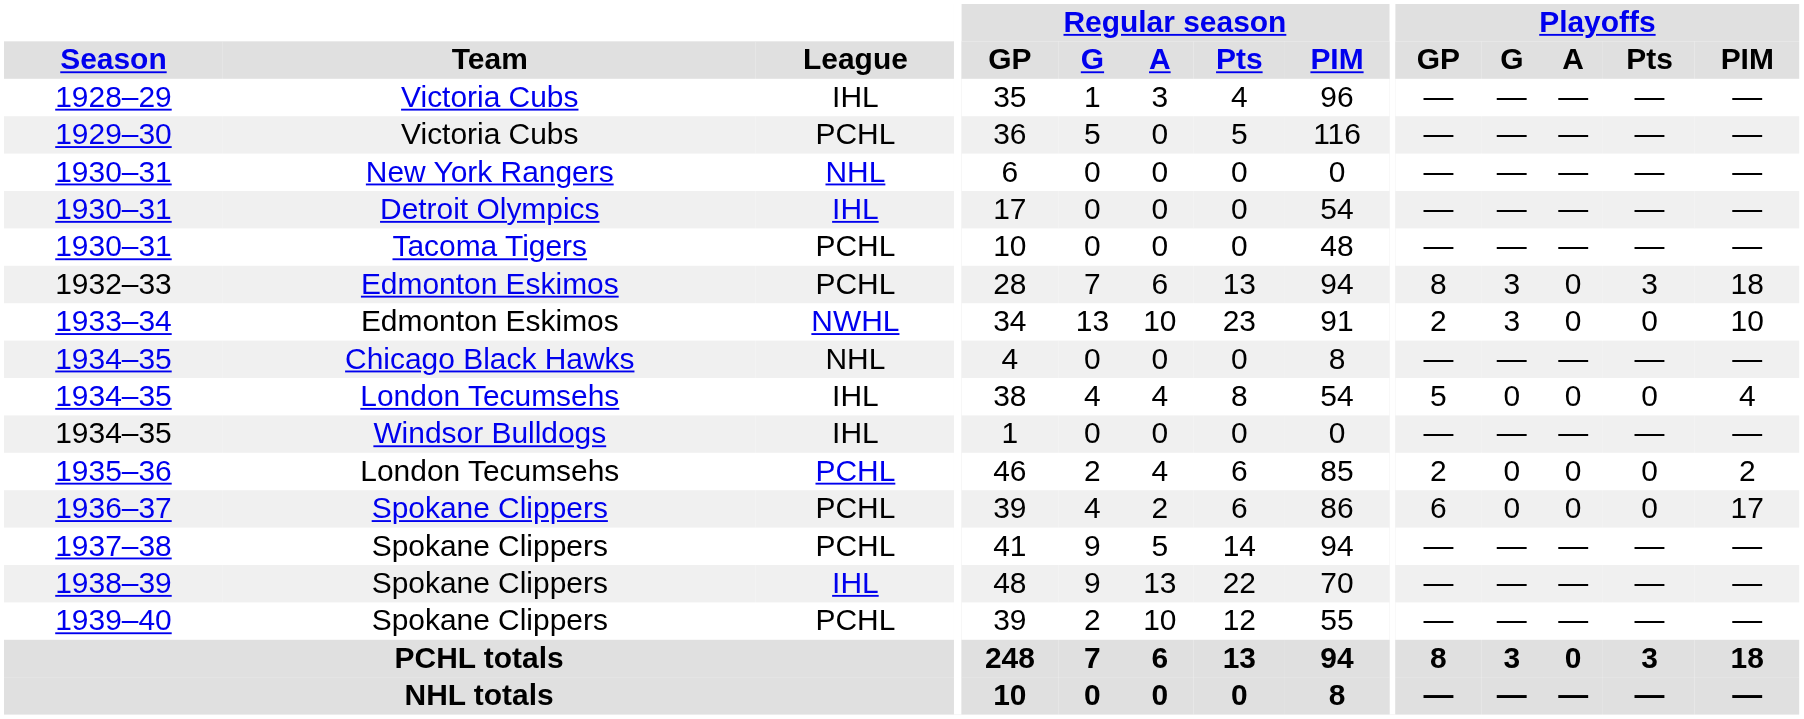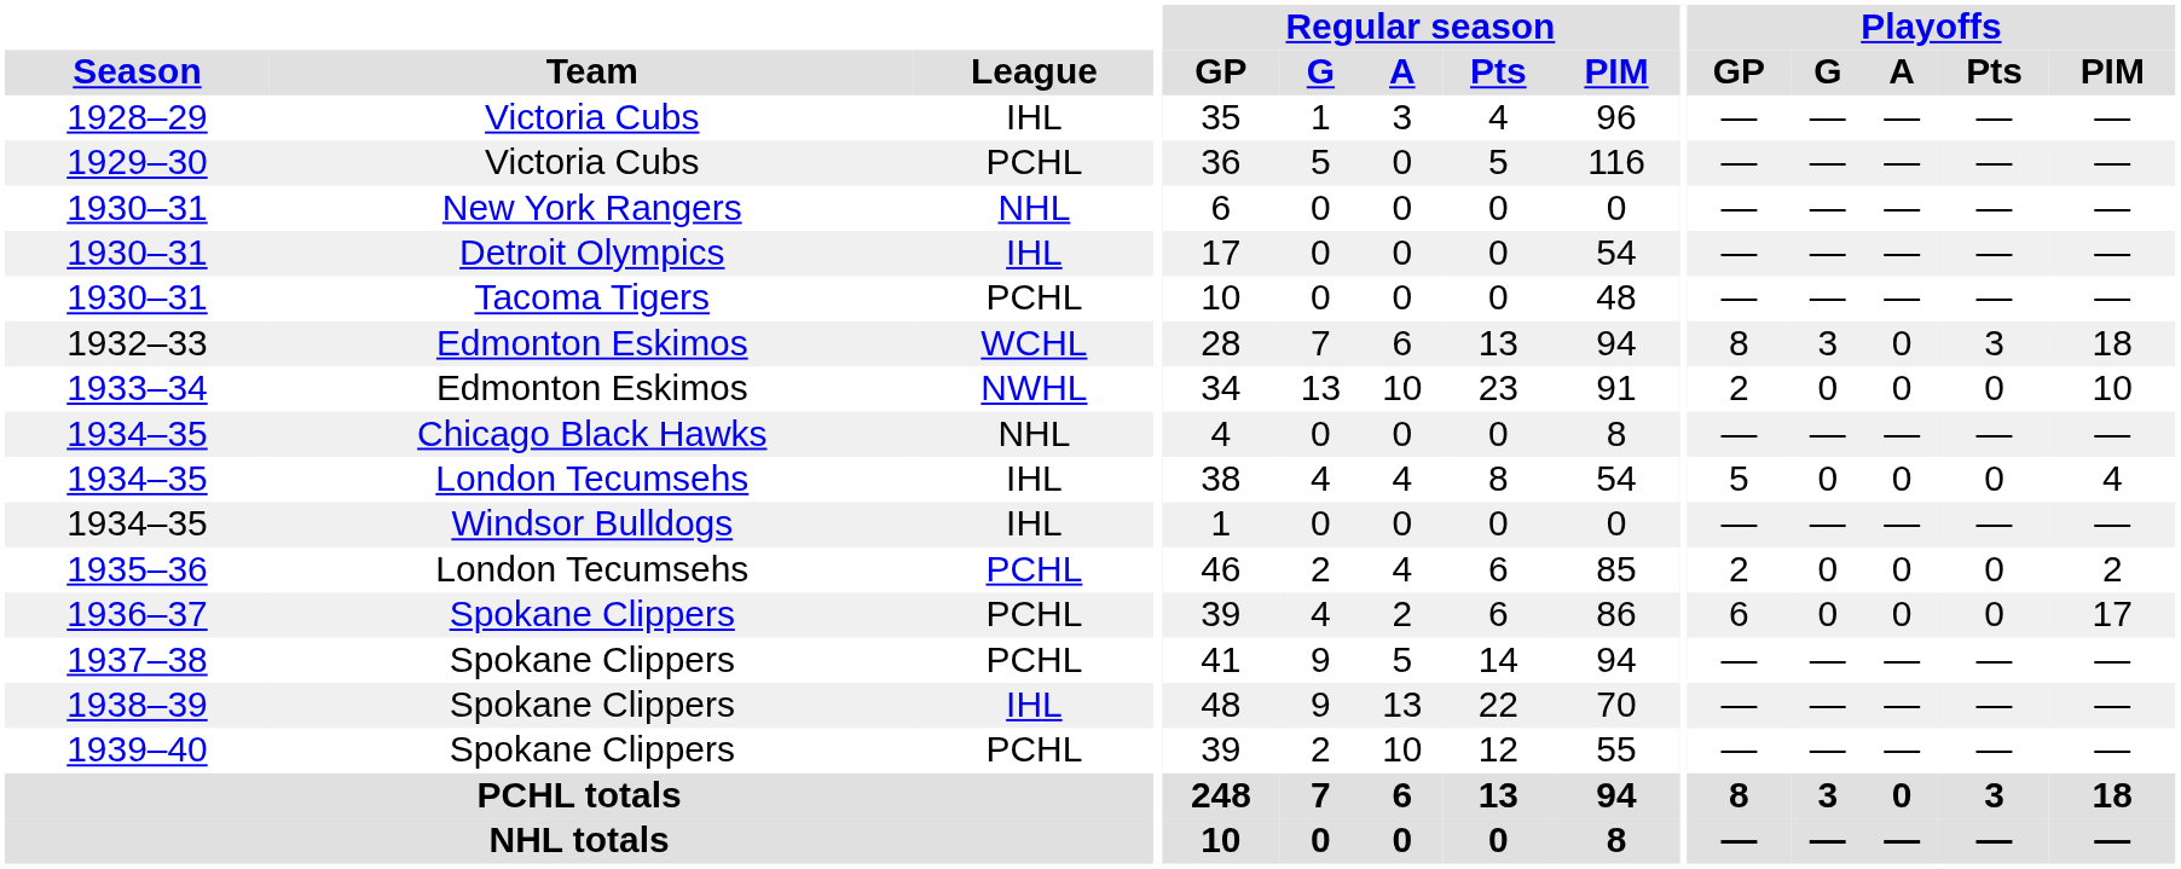 <table border="0" cellpadding="1" cellspacing="0" style="text-align:center; width:60em">
 <tr bgcolor="#e0e0e0">
 <th colspan="3" bgcolor="#ffffff"></th>
 <th rowspan="100" bgcolor="#ffffff"></th>
 <th colspan="5"><a href='#'>Regular season</a></th>
 <th rowspan="100" bgcolor="#ffffff"></th>
 <th colspan="5"><a href='#'>Playoffs</a></th>
 </tr>
 <tr bgcolor="#e0e0e0">
 <th><a href='#'>Season</a></th>
 <th>Team</th>
 <th>League</th>
 <th>GP</th>
 <th><a href='#'>G</a></th>
 <th><a href='#'>A</a></th>
 <th><a href='#'>Pts</a></th>
 <th><a href='#'>PIM</a></th>
 <th>GP</th>
 <th>G</th>
 <th>A</th>
 <th>Pts</th>
 <th>PIM</th>
 </tr>
 <tr>
 <td><a href='#'>1928–29</a></td>
 <td><a href='#'>Victoria Cubs</a></td>
 <td>IHL</td>
 <td>35</td>
 <td>1</td>
 <td>3</td>
 <td>4</td>
 <td>96</td>
 <td>—</td>
 <td>—</td>
 <td>—</td>
 <td>—</td>
 <td>—</td>
 </tr>
 <tr bgcolor="#f0f0f0">
 <td><a href='#'>1929–30</a></td>
 <td>Victoria Cubs</td>
 <td>PCHL</td>
 <td>36</td>
 <td>5</td>
 <td>0</td>
 <td>5</td>
 <td>116</td>
 <td>—</td>
 <td>—</td>
 <td>—</td>
 <td>—</td>
 <td>—</td>
 </tr>
 <tr>
 <td><a href='#'>1930–31</a></td>
 <td><a href='#'>New York Rangers</a></td>
 <td><a href='#'>NHL</a></td>
 <td>6</td>
 <td>0</td>
 <td>0</td>
 <td>0</td>
 <td>0</td>
 <td>—</td>
 <td>—</td>
 <td>—</td>
 <td>—</td>
 <td>—</td>
 </tr>
 <tr bgcolor="#f0f0f0">
 <td><a href='#'>1930–31</a></td>
 <td><a href='#'>Detroit Olympics</a></td>
 <td><a href='#'>IHL</a></td>
 <td>17</td>
 <td>0</td>
 <td>0</td>
 <td>0</td>
 <td>54</td>
 <td>—</td>
 <td>—</td>
 <td>—</td>
 <td>—</td>
 <td>—</td>
 </tr>
 <tr>
 <td><a href='#'>1930–31</a></td>
 <td><a href='#'>Tacoma Tigers</a></td>
 <td>PCHL</td>
 <td>10</td>
 <td>0</td>
 <td>0</td>
 <td>0</td>
 <td>48</td>
 <td>—</td>
 <td>—</td>
 <td>—</td>
 <td>—</td>
 <td>—</td>
 </tr>
 <tr bgcolor="#f0f0f0">
 <td>1932–33</td>
 <td><a href='#'>Edmonton Eskimos</a></td>
-<td>PCHL</td>
+<td><a href='#'>WCHL</a></td>
 <td>28</td>
 <td>7</td>
 <td>6</td>
 <td>13</td>
 <td>94</td>
 <td>8</td>
 <td>3</td>
 <td>0</td>
 <td>3</td>
 <td>18</td>
 </tr>
 <tr>
 <td><a href='#'>1933–34</a></td>
 <td>Edmonton Eskimos</td>
 <td><a href='#'>NWHL</a></td>
 <td>34</td>
 <td>13</td>
 <td>10</td>
 <td>23</td>
 <td>91</td>
 <td>2</td>
-<td>3</td>
+<td>0</td>
 <td>0</td>
 <td>0</td>
 <td>10</td>
 </tr>
 <tr bgcolor="#f0f0f0">
 <td><a href='#'>1934–35</a></td>
 <td><a href='#'>Chicago Black Hawks</a></td>
 <td>NHL</td>
 <td>4</td>
 <td>0</td>
 <td>0</td>
 <td>0</td>
 <td>8</td>
 <td>—</td>
 <td>—</td>
 <td>—</td>
 <td>—</td>
 <td>—</td>
 </tr>
 <tr>
 <td><a href='#'>1934–35</a></td>
 <td><a href='#'>London Tecumsehs</a></td>
 <td>IHL</td>
 <td>38</td>
 <td>4</td>
 <td>4</td>
 <td>8</td>
 <td>54</td>
 <td>5</td>
 <td>0</td>
 <td>0</td>
 <td>0</td>
 <td>4</td>
 </tr>
 <tr bgcolor="#f0f0f0">
 <td>1934–35</td>
 <td><a href='#'>Windsor Bulldogs</a></td>
 <td>IHL</td>
 <td>1</td>
 <td>0</td>
 <td>0</td>
 <td>0</td>
 <td>0</td>
 <td>—</td>
 <td>—</td>
 <td>—</td>
 <td>—</td>
 <td>—</td>
 </tr>
 <tr>
 <td><a href='#'>1935–36</a></td>
 <td>London Tecumsehs</td>
 <td><a href='#'>PCHL</a></td>
 <td>46</td>
 <td>2</td>
 <td>4</td>
 <td>6</td>
 <td>85</td>
 <td>2</td>
 <td>0</td>
 <td>0</td>
 <td>0</td>
 <td>2</td>
 </tr>
 <tr bgcolor="#f0f0f0">
 <td><a href='#'>1936–37</a></td>
 <td><a href='#'>Spokane Clippers</a></td>
 <td>PCHL</td>
 <td>39</td>
 <td>4</td>
 <td>2</td>
 <td>6</td>
 <td>86</td>
 <td>6</td>
 <td>0</td>
 <td>0</td>
 <td>0</td>
 <td>17</td>
 </tr>
 <tr>
 <td><a href='#'>1937–38</a></td>
 <td>Spokane Clippers</td>
 <td>PCHL</td>
 <td>41</td>
 <td>9</td>
 <td>5</td>
 <td>14</td>
 <td>94</td>
 <td>—</td>
 <td>—</td>
 <td>—</td>
 <td>—</td>
 <td>—</td>
 </tr>
 <tr bgcolor="#f0f0f0">
 <td><a href='#'>1938–39</a></td>
 <td>Spokane Clippers</td>
 <td><a href='#'>IHL</a></td>
 <td>48</td>
 <td>9</td>
 <td>13</td>
 <td>22</td>
 <td>70</td>
 <td>—</td>
 <td>—</td>
 <td>—</td>
 <td>—</td>
 <td>—</td>
 </tr>
 <tr>
 <td><a href='#'>1939–40</a></td>
 <td>Spokane Clippers</td>
 <td>PCHL</td>
 <td>39</td>
 <td>2</td>
 <td>10</td>
 <td>12</td>
 <td>55</td>
 <td>—</td>
 <td>—</td>
 <td>—</td>
 <td>—</td>
 <td>—</td>
 </tr>
 <tr bgcolor="#e0e0e0">
 <th colspan="3">PCHL totals</th>
 <th>248</th>
 <th>7</th>
 <th>6</th>
 <th>13</th>
 <th>94</th>
 <th>8</th>
 <th>3</th>
 <th>0</th>
 <th>3</th>
 <th>18</th>
 </tr>
 <tr bgcolor="#e0e0e0">
 <th colspan="3">NHL totals</th>
 <th>10</th>
 <th>0</th>
 <th>0</th>
 <th>0</th>
 <th>8</th>
 <th>—</th>
 <th>—</th>
 <th>—</th>
 <th>—</th>
 <th>—</th>
 </tr>
 </table>
